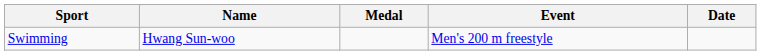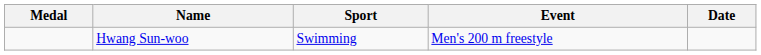 <table class="wikitable sortable" style="font-size:90%; width:50%;">
 <tr>
+<th>Medal</th>
+<th>Name</th>
 <th>Sport</th>
-<th>Name</th>
-<th>Medal</th>
 <th>Event</th>
 <th>Date</th>
 </tr>
 <tr>
+<td></td>
+<td><a href='#'>Hwang Sun-woo</a></td>
 <td><a href='#'>Swimming</a></td>
-<td><a href='#'>Hwang Sun-woo</a></td>
-<td></td>
 <td><a href='#'>Men's 200 m freestyle</a></td>
 <td></td>
 </tr>
 </table>
